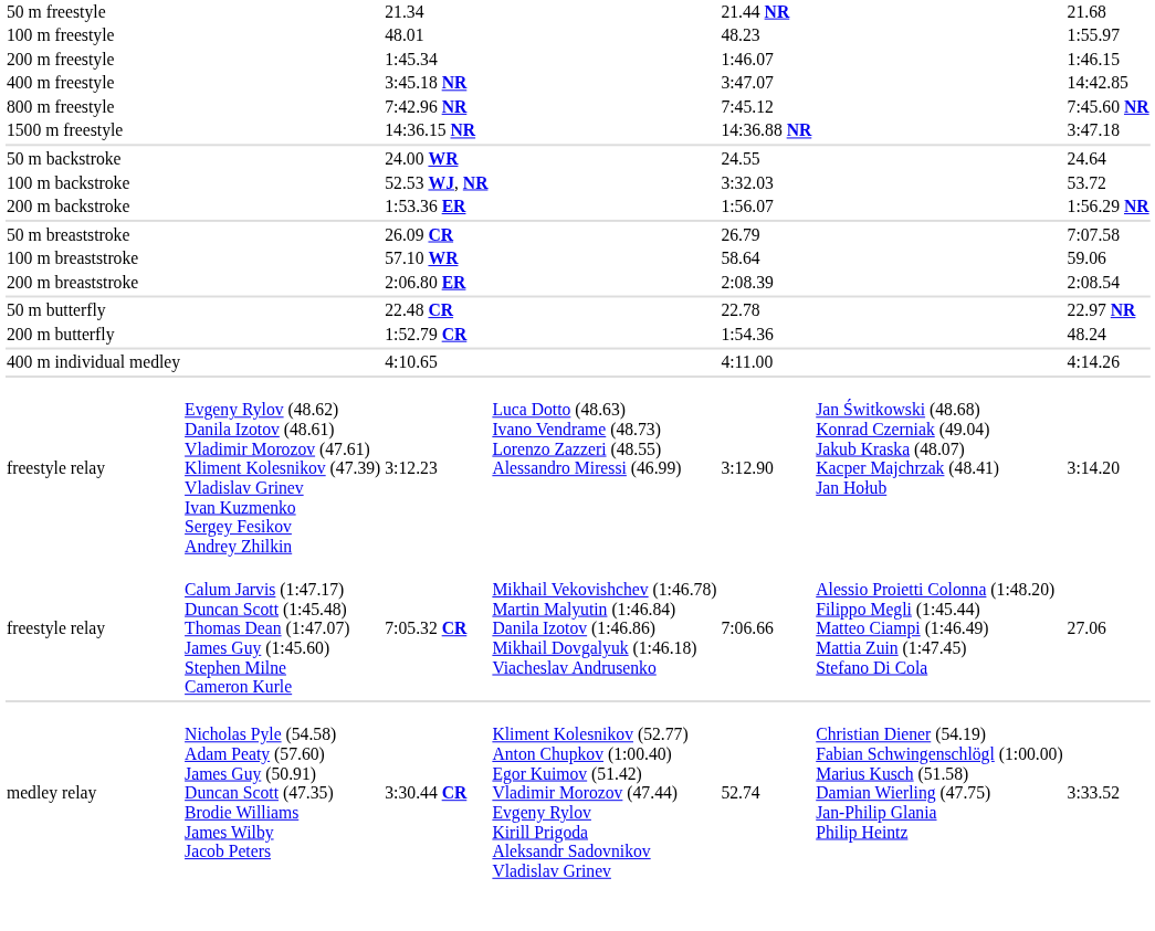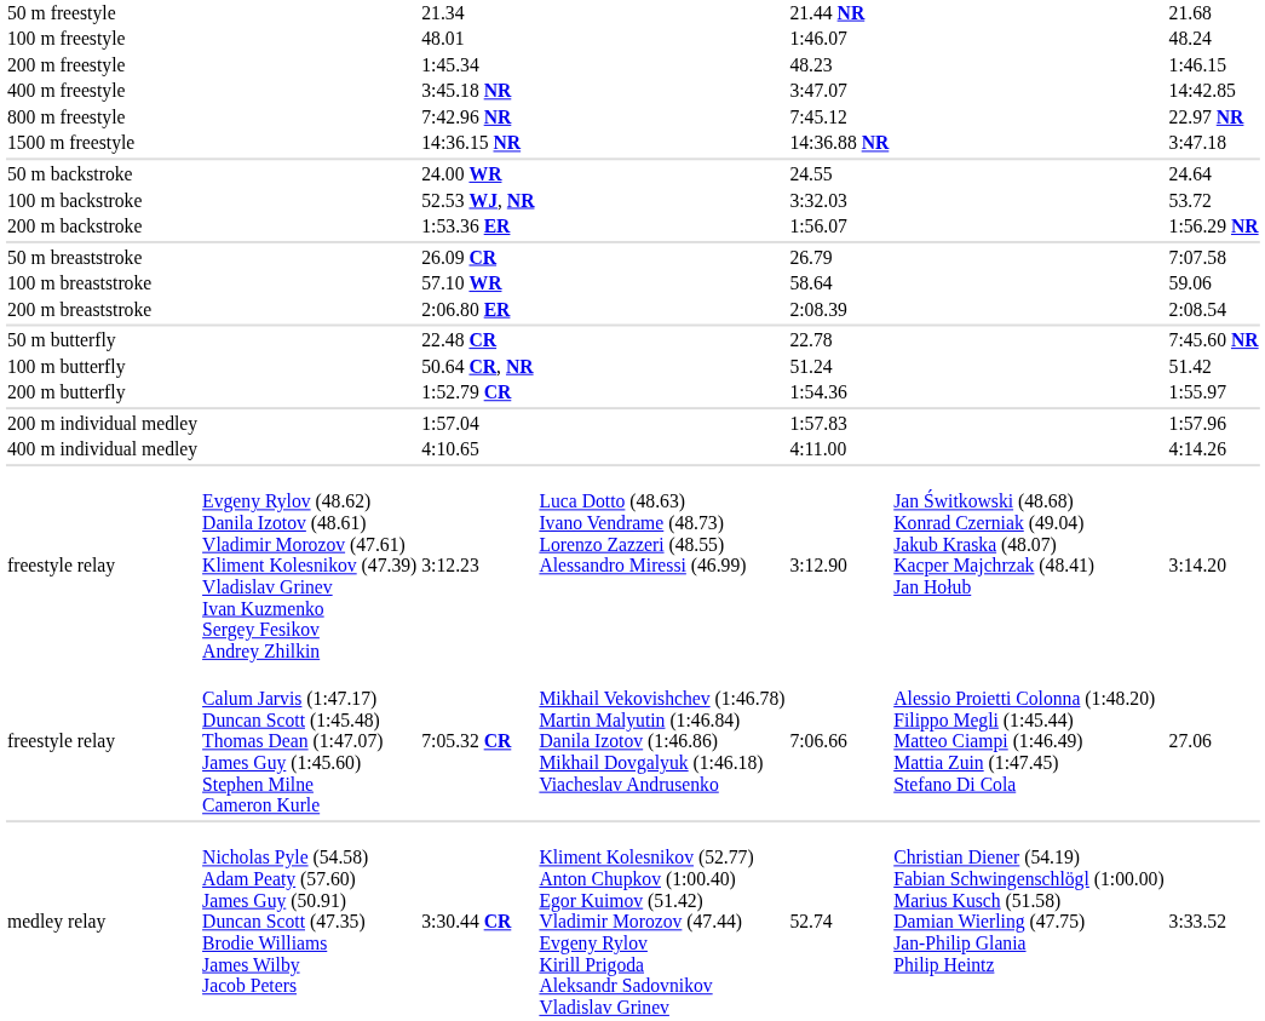 <table>
 <tr>
 <td>50 m freestyle<br></td>
 <td></td>
 <td>21.34</td>
 <td></td>
 <td>21.44 <strong><a href='#'>NR</a></strong></td>
 <td></td>
 <td>21.68</td>
 </tr>
 <tr>
 <td>100 m freestyle<br></td>
 <td></td>
 <td>48.01</td>
 <td></td>
-<td>48.23</td>
+<td>1:46.07</td>
 <td></td>
-<td>1:55.97</td>
+<td>48.24</td>
 </tr>
 <tr>
 <td>200 m freestyle<br></td>
 <td></td>
 <td>1:45.34</td>
 <td></td>
-<td>1:46.07</td>
+<td>48.23</td>
 <td></td>
 <td>1:46.15</td>
 </tr>
 <tr>
 <td>400 m freestyle<br></td>
 <td></td>
 <td>3:45.18 <strong><a href='#'>NR</a></strong></td>
 <td></td>
 <td>3:47.07</td>
 <td></td>
 <td>14:42.85</td>
 </tr>
 <tr>
 <td>800 m freestyle<br></td>
 <td></td>
 <td>7:42.96 <strong><a href='#'>NR</a></strong></td>
 <td></td>
 <td>7:45.12</td>
 <td></td>
-<td>7:45.60 <strong><a href='#'>NR</a></strong></td>
+<td>22.97 <strong><a href='#'>NR</a></strong></td>
 </tr>
 <tr>
 <td>1500 m freestyle<br></td>
 <td></td>
 <td>14:36.15 <strong><a href='#'>NR</a></strong></td>
 <td></td>
 <td>14:36.88 <strong><a href='#'>NR</a></strong></td>
 <td></td>
 <td>3:47.18</td>
 </tr>
 <tr bgcolor=#DDDDDD>
 <td colspan=7></td>
 </tr>
 <tr>
 <td>50 m backstroke<br></td>
 <td></td>
 <td>24.00 <strong><a href='#'>WR</a></strong></td>
 <td></td>
 <td>24.55</td>
 <td></td>
 <td>24.64</td>
 </tr>
 <tr>
 <td>100 m backstroke<br></td>
 <td></td>
 <td>52.53 <strong><a href='#'>WJ</a></strong>,  <strong><a href='#'>NR</a></strong></td>
 <td></td>
 <td>3:32.03</td>
 <td></td>
 <td>53.72</td>
 </tr>
 <tr>
 <td>200 m backstroke<br></td>
 <td></td>
 <td>1:53.36 <strong><a href='#'>ER</a></strong></td>
 <td></td>
 <td>1:56.07</td>
 <td></td>
 <td>1:56.29 <strong><a href='#'>NR</a></strong></td>
 </tr>
 <tr bgcolor=#DDDDDD>
 <td colspan=7></td>
 </tr>
 <tr>
 <td>50 m breaststroke<br></td>
 <td></td>
 <td>26.09 <strong><a href='#'>CR</a></strong></td>
 <td></td>
 <td>26.79</td>
 <td></td>
 <td>7:07.58</td>
 </tr>
 <tr>
 <td>100 m breaststroke<br></td>
 <td></td>
 <td>57.10 <strong><a href='#'>WR</a></strong></td>
 <td></td>
 <td>58.64</td>
 <td></td>
 <td>59.06</td>
 </tr>
 <tr>
 <td>200 m breaststroke<br></td>
 <td></td>
 <td>2:06.80 <strong><a href='#'>ER</a></strong></td>
 <td></td>
 <td>2:08.39</td>
 <td></td>
 <td>2:08.54</td>
 </tr>
 <tr bgcolor=#DDDDDD>
 <td colspan=7></td>
 </tr>
 <tr>
 <td>50 m butterfly<br></td>
 <td></td>
 <td>22.48 <strong><a href='#'>CR</a></strong></td>
 <td></td>
 <td>22.78</td>
 <td></td>
-<td>22.97 <strong><a href='#'>NR</a></strong></td>
+<td>7:45.60 <strong><a href='#'>NR</a></strong></td>
+</tr>
+<tr>
+<td>100 m butterfly<br></td>
+<td></td>
+<td>50.64 <strong><a href='#'>CR</a></strong>,  <strong><a href='#'>NR</a></strong></td>
+<td></td>
+<td>51.24</td>
+<td></td>
+<td>51.42</td>
 </tr>
 <tr>
 <td>200 m butterfly<br></td>
 <td></td>
 <td>1:52.79 <strong><a href='#'>CR</a></strong></td>
 <td></td>
 <td>1:54.36</td>
 <td></td>
-<td>48.24</td>
+<td>1:55.97</td>
 </tr>
 <tr bgcolor=#DDDDDD>
 <td colspan=7></td>
+</tr>
+<tr>
+<td>200 m individual medley<br></td>
+<td></td>
+<td>1:57.04</td>
+<td></td>
+<td>1:57.83</td>
+<td></td>
+<td>1:57.96</td>
 </tr>
 <tr>
 <td>400 m individual medley<br></td>
 <td></td>
 <td>4:10.65</td>
 <td></td>
 <td>4:11.00</td>
 <td></td>
 <td>4:14.26</td>
 </tr>
 <tr bgcolor=#DDDDDD>
 <td colspan=7></td>
 </tr>
 <tr>
 <td> freestyle relay<br></td>
 <td valign=top><br><a href='#'>Evgeny Rylov</a> (48.62)<br><a href='#'>Danila Izotov</a> (48.61)<br><a href='#'>Vladimir Morozov</a> (47.61)<br><a href='#'>Kliment Kolesnikov</a> (47.39)<br><a href='#'>Vladislav Grinev</a><br><a href='#'>Ivan Kuzmenko</a><br><a href='#'>Sergey Fesikov</a><br><a href='#'>Andrey Zhilkin</a></td>
 <td>3:12.23</td>
 <td valign=top><br><a href='#'>Luca Dotto</a> (48.63)<br><a href='#'>Ivano Vendrame</a> (48.73)<br><a href='#'>Lorenzo Zazzeri</a> (48.55)<br><a href='#'>Alessandro Miressi</a> (46.99)</td>
 <td>3:12.90</td>
 <td valign=top><br><a href='#'>Jan Świtkowski</a> (48.68)<br><a href='#'>Konrad Czerniak</a> (49.04)<br><a href='#'>Jakub Kraska</a> (48.07)<br><a href='#'>Kacper Majchrzak</a> (48.41)<br><a href='#'>Jan Hołub</a></td>
 <td>3:14.20</td>
 </tr>
 <tr>
 <td> freestyle relay<br></td>
 <td valign=top><br><a href='#'>Calum Jarvis</a> (1:47.17)<br><a href='#'>Duncan Scott</a> (1:45.48)<br><a href='#'>Thomas Dean</a> (1:47.07)<br><a href='#'>James Guy</a> (1:45.60)<br><a href='#'>Stephen Milne</a><br><a href='#'>Cameron Kurle</a></td>
 <td>7:05.32 <strong><a href='#'>CR</a></strong></td>
 <td valign=top><br><a href='#'>Mikhail Vekovishchev</a> (1:46.78)<br><a href='#'>Martin Malyutin</a> (1:46.84)<br><a href='#'>Danila Izotov</a> (1:46.86)<br><a href='#'>Mikhail Dovgalyuk</a> (1:46.18)<br><a href='#'>Viacheslav Andrusenko</a></td>
 <td>7:06.66</td>
 <td valign=top><br><a href='#'>Alessio Proietti Colonna</a> (1:48.20)<br><a href='#'>Filippo Megli</a> (1:45.44)<br><a href='#'>Matteo Ciampi</a> (1:46.49)<br><a href='#'>Mattia Zuin</a> (1:47.45)<br><a href='#'>Stefano Di Cola</a></td>
 <td>27.06</td>
 </tr>
 <tr bgcolor=#DDDDDD>
 <td colspan=7></td>
 </tr>
 <tr>
 <td> medley relay<br></td>
 <td valign=top><br><a href='#'>Nicholas Pyle</a> (54.58)<br><a href='#'>Adam Peaty</a> (57.60)<br><a href='#'>James Guy</a> (50.91)<br><a href='#'>Duncan Scott</a> (47.35)<br><a href='#'>Brodie Williams</a><br><a href='#'>James Wilby</a><br><a href='#'>Jacob Peters</a></td>
 <td>3:30.44 <strong><a href='#'>CR</a></strong></td>
 <td valign=top><br><a href='#'>Kliment Kolesnikov</a> (52.77)<br><a href='#'>Anton Chupkov</a> (1:00.40)<br><a href='#'>Egor Kuimov</a> (51.42)<br><a href='#'>Vladimir Morozov</a> (47.44)<br><a href='#'>Evgeny Rylov</a><br><a href='#'>Kirill Prigoda</a><br><a href='#'>Aleksandr Sadovnikov</a><br><a href='#'>Vladislav Grinev</a></td>
 <td>52.74</td>
 <td valign=top><br><a href='#'>Christian Diener</a> (54.19)<br><a href='#'>Fabian Schwingenschlögl</a> (1:00.00)<br><a href='#'>Marius Kusch</a> (51.58)<br><a href='#'>Damian Wierling</a> (47.75)<br><a href='#'>Jan-Philip Glania</a><br><a href='#'>Philip Heintz</a></td>
 <td>3:33.52</td>
 </tr>
 </table>
